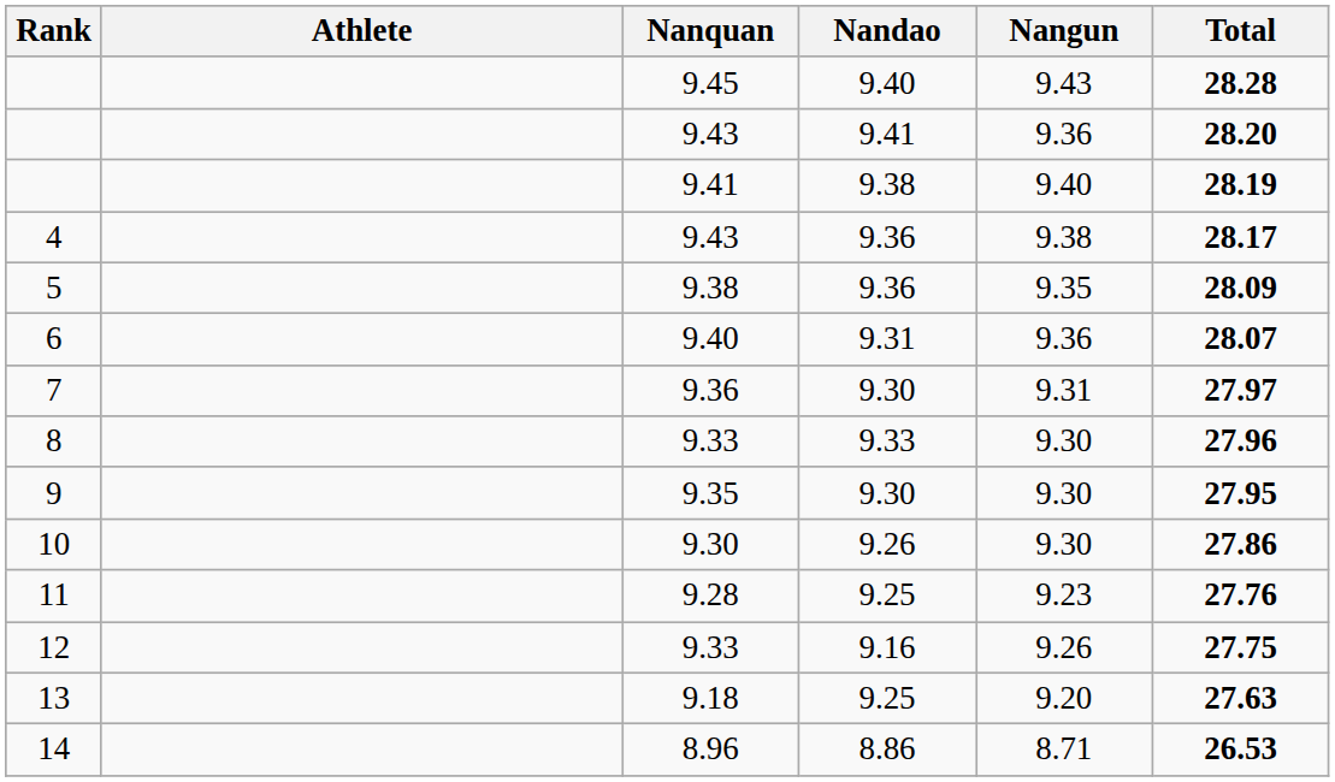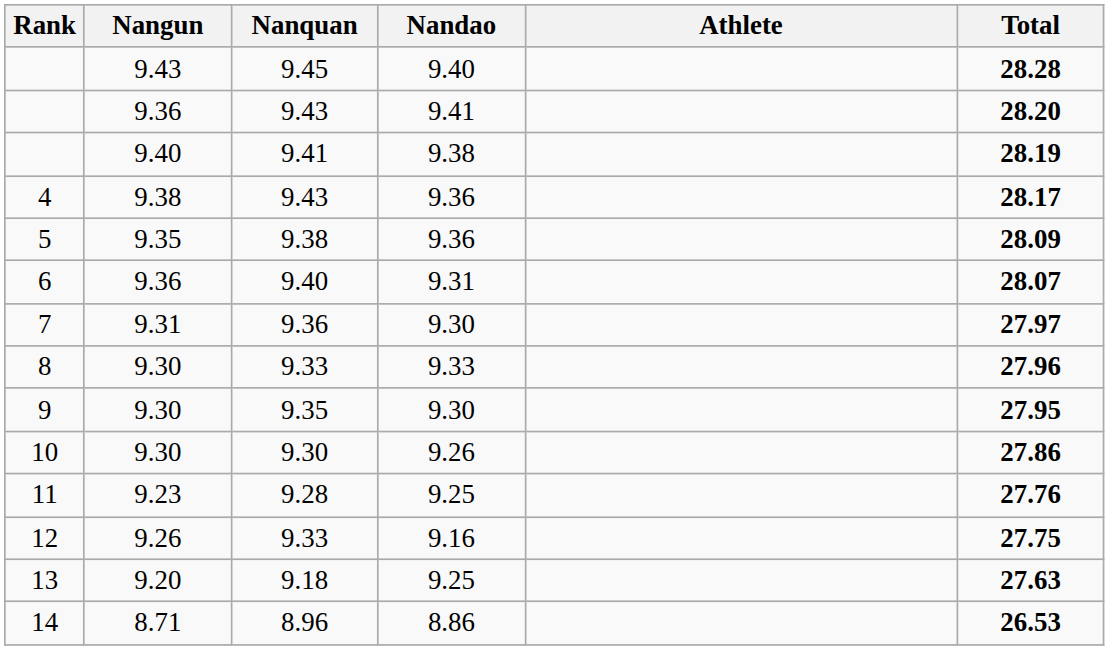 <table class=wikitable style="text-align:center">
 <tr>
 <th width=40>Rank</th>
-<th width=250>Athlete</th>
+<th width=80>Nangun</th>
 <th width=80>Nanquan</th>
 <th width=80>Nandao</th>
-<th width=80>Nangun</th>
+<th width=250>Athlete</th>
 <th width=80>Total</th>
 </tr>
 <tr>
 <td></td>
-<td align=left></td>
+<td>9.43</td>
 <td>9.45</td>
 <td>9.40</td>
-<td>9.43</td>
+<td align=left></td>
 <td><strong>28.28</strong></td>
 </tr>
 <tr>
 <td></td>
-<td align=left></td>
+<td>9.36</td>
 <td>9.43</td>
 <td>9.41</td>
-<td>9.36</td>
+<td align=left></td>
 <td><strong>28.20</strong></td>
 </tr>
 <tr>
 <td></td>
-<td align=left></td>
+<td>9.40</td>
 <td>9.41</td>
 <td>9.38</td>
-<td>9.40</td>
+<td align=left></td>
 <td><strong>28.19</strong></td>
 </tr>
 <tr>
 <td>4</td>
-<td align=left></td>
+<td>9.38</td>
 <td>9.43</td>
 <td>9.36</td>
-<td>9.38</td>
+<td align=left></td>
 <td><strong>28.17</strong></td>
 </tr>
 <tr>
 <td>5</td>
-<td align=left></td>
+<td>9.35</td>
 <td>9.38</td>
 <td>9.36</td>
-<td>9.35</td>
+<td align=left></td>
 <td><strong>28.09</strong></td>
 </tr>
 <tr>
 <td>6</td>
-<td align=left></td>
+<td>9.36</td>
 <td>9.40</td>
 <td>9.31</td>
-<td>9.36</td>
+<td align=left></td>
 <td><strong>28.07</strong></td>
 </tr>
 <tr>
 <td>7</td>
-<td align=left></td>
+<td>9.31</td>
 <td>9.36</td>
 <td>9.30</td>
-<td>9.31</td>
+<td align=left></td>
 <td><strong>27.97</strong></td>
 </tr>
 <tr>
 <td>8</td>
-<td align=left></td>
+<td>9.30</td>
 <td>9.33</td>
 <td>9.33</td>
-<td>9.30</td>
+<td align=left></td>
 <td><strong>27.96</strong></td>
 </tr>
 <tr>
 <td>9</td>
-<td align=left></td>
+<td>9.30</td>
 <td>9.35</td>
 <td>9.30</td>
-<td>9.30</td>
+<td align=left></td>
 <td><strong>27.95</strong></td>
 </tr>
 <tr>
 <td>10</td>
-<td align=left></td>
+<td>9.30</td>
 <td>9.30</td>
 <td>9.26</td>
-<td>9.30</td>
+<td align=left></td>
 <td><strong>27.86</strong></td>
 </tr>
 <tr>
 <td>11</td>
-<td align=left></td>
+<td>9.23</td>
 <td>9.28</td>
 <td>9.25</td>
-<td>9.23</td>
+<td align=left></td>
 <td><strong>27.76</strong></td>
 </tr>
 <tr>
 <td>12</td>
-<td align=left></td>
+<td>9.26</td>
 <td>9.33</td>
 <td>9.16</td>
-<td>9.26</td>
+<td align=left></td>
 <td><strong>27.75</strong></td>
 </tr>
 <tr>
 <td>13</td>
-<td align=left></td>
+<td>9.20</td>
 <td>9.18</td>
 <td>9.25</td>
-<td>9.20</td>
+<td align=left></td>
 <td><strong>27.63</strong></td>
 </tr>
 <tr>
 <td>14</td>
-<td align=left></td>
+<td>8.71</td>
 <td>8.96</td>
 <td>8.86</td>
-<td>8.71</td>
+<td align=left></td>
 <td><strong>26.53</strong></td>
 </tr>
 </table>
